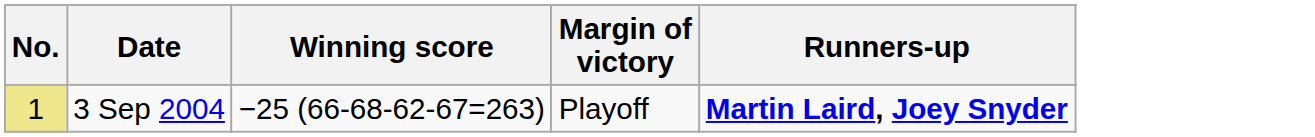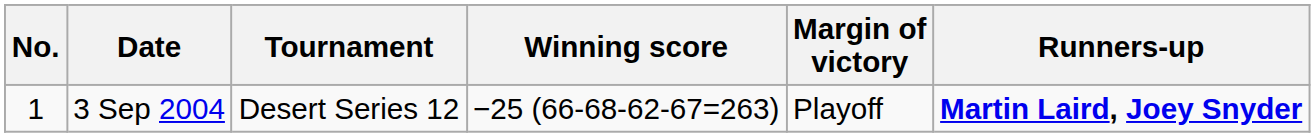 <table class="wikitable" style="font-size:95%;">
 <tr>
 <th>No.</th>
 <th>Date</th>
+<th>Tournament</th>
 <th>Winning score</th>
 <th>Margin of<br>victory</th>
 <th>Runners-up</th>
 </tr>
 <tr>
-<td align=center style="background: khaki;">1</td>
+<td align=center>1</td>
 <td align=right>3 Sep <a href='#'>2004</a></td>
+<td>Desert Series 12</td>
 <td>−25 (66-68-62-67=263)</td>
 <td>Playoff</td>
 <td><strong> <a href='#'>Martin Laird</a>,  <a href='#'>Joey Snyder</a></strong></td>
 </tr>
 </table>
